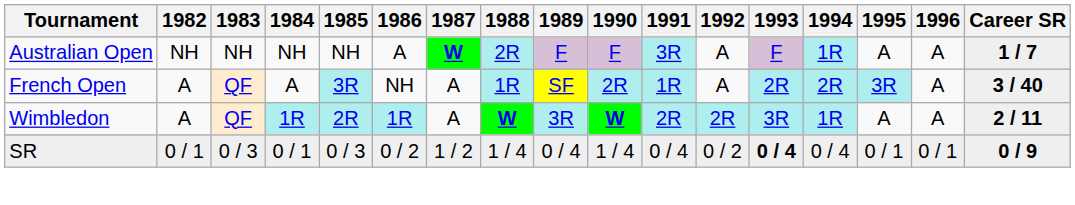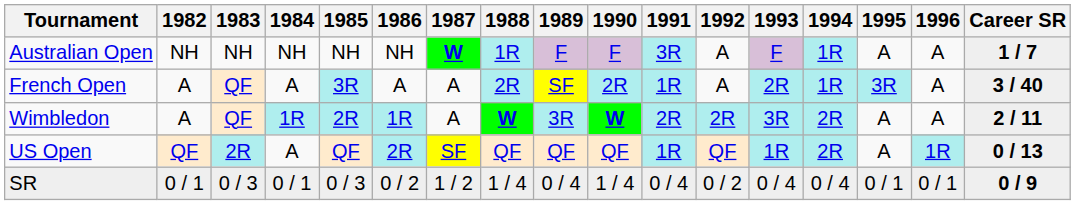 <table class="wikitable" style=font-size:97%>
 <tr bgcolor="#efefef">
 <th>Tournament</th>
 <th>1982</th>
 <th>1983</th>
 <th>1984</th>
 <th>1985</th>
 <th>1986</th>
 <th>1987</th>
 <th>1988</th>
 <th>1989</th>
 <th>1990</th>
 <th>1991</th>
 <th>1992</th>
 <th>1993</th>
 <th>1994</th>
 <th>1995</th>
 <th>1996</th>
 <th>Career SR</th>
 </tr>
 <tr>
 <td align=left><a href='#'>Australian Open</a></td>
 <td align="center">NH</td>
 <td align="center">NH</td>
 <td align="center">NH</td>
 <td align="center">NH</td>
-<td align="center">A</td>
+<td align="center">NH</td>
 <td align="center" style="background:lime;"><a href='#'><strong>W</strong></a></td>
-<td align="center" style="background:#afeeee;"><a href='#'>2R</a></td>
+<td align="center" style="background:#afeeee;"><a href='#'>1R</a></td>
 <td align="center" style="background:#D8BFD8;"><a href='#'>F</a></td>
 <td align="center" style="background:#D8BFD8;"><a href='#'>F</a></td>
 <td align="center" style="background:#afeeee;"><a href='#'>3R</a></td>
 <td align="center">A</td>
 <td align="center" style="background:#D8BFD8;"><a href='#'>F</a></td>
 <td align="center" style="background:#afeeee;"><a href='#'>1R</a></td>
 <td align="center">A</td>
 <td align="center">A</td>
 <td align="center" style="background:#EFEFEF;"><strong>1 / 7</strong></td>
 </tr>
 <tr>
 <td align=left><a href='#'>French Open</a></td>
 <td align="center">A</td>
 <td align="center" style="background:#ffebcd;"><a href='#'>QF</a></td>
 <td align="center">A</td>
 <td align="center" style="background:#afeeee;"><a href='#'>3R</a></td>
-<td align="center">NH</td>
 <td align="center">A</td>
-<td align="center" style="background:#afeeee;"><a href='#'>1R</a></td>
+<td align="center">A</td>
+<td align="center" style="background:#afeeee;"><a href='#'>2R</a></td>
 <td align="center" style="background:yellow;"><a href='#'>SF</a></td>
 <td align="center" style="background:#afeeee;"><a href='#'>2R</a></td>
 <td align="center" style="background:#afeeee;"><a href='#'>1R</a></td>
 <td align="center">A</td>
 <td align="center" style="background:#afeeee;"><a href='#'>2R</a></td>
-<td align="center" style="background:#afeeee;"><a href='#'>2R</a></td>
+<td align="center" style="background:#afeeee;"><a href='#'>1R</a></td>
 <td align="center" style="background:#afeeee;"><a href='#'>3R</a></td>
 <td align="center">A</td>
 <td align="center" style="background:#EFEFEF;"><strong>3 / 40</strong></td>
 </tr>
 <tr>
 <td align=left><a href='#'>Wimbledon</a></td>
 <td align="center">A</td>
 <td align="center" style="background:#ffebcd;"><a href='#'>QF</a></td>
 <td align="center" style="background:#afeeee;"><a href='#'>1R</a></td>
 <td align="center" style="background:#afeeee;"><a href='#'>2R</a></td>
 <td align="center" style="background:#afeeee;"><a href='#'>1R</a></td>
 <td align="center">A</td>
 <td align="center" style="background:lime;"><a href='#'><strong>W</strong></a></td>
 <td align="center" style="background:#afeeee;"><a href='#'>3R</a></td>
 <td align="center" style="background:lime;"><a href='#'><strong>W</strong></a></td>
 <td align="center" style="background:#afeeee;"><a href='#'>2R</a></td>
 <td align="center" style="background:#afeeee;"><a href='#'>2R</a></td>
 <td align="center" style="background:#afeeee;"><a href='#'>3R</a></td>
-<td align="center" style="background:#afeeee;"><a href='#'>1R</a></td>
+<td align="center" style="background:#afeeee;"><a href='#'>2R</a></td>
 <td align="center">A</td>
 <td align="center">A</td>
 <td align="center" style="background:#EFEFEF;"><strong>2 / 11</strong></td>
+</tr>
+<tr>
+<td align=left><a href='#'>US Open</a></td>
+<td align="center" style="background:#ffebcd;"><a href='#'>QF</a></td>
+<td align="center" style="background:#afeeee;"><a href='#'>2R</a></td>
+<td align="center">A</td>
+<td align="center" style="background:#ffebcd;"><a href='#'>QF</a></td>
+<td align="center" style="background:#afeeee;"><a href='#'>2R</a></td>
+<td align="center" style="background:yellow;"><a href='#'>SF</a></td>
+<td align="center" style="background:#ffebcd;"><a href='#'>QF</a></td>
+<td align="center" style="background:#ffebcd;"><a href='#'>QF</a></td>
+<td align="center" style="background:#ffebcd;"><a href='#'>QF</a></td>
+<td align="center" style="background:#afeeee;"><a href='#'>1R</a></td>
+<td align="center" style="background:#ffebcd;"><a href='#'>QF</a></td>
+<td align="center" style="background:#afeeee;"><a href='#'>1R</a></td>
+<td align="center" style="background:#afeeee;"><a href='#'>2R</a></td>
+<td align="center">A</td>
+<td align="center" style="background:#afeeee;"><a href='#'>1R</a></td>
+<td align="center" style="background:#EFEFEF;"><strong>0 / 13</strong></td>
 </tr>
 <tr>
 <td style="background:#EFEFEF;">SR</td>
 <td align="center" style="background:#EFEFEF;">0 / 1</td>
 <td align="center" style="background:#EFEFEF;">0 / 3</td>
 <td align="center" style="background:#EFEFEF;">0 / 1</td>
 <td align="center" style="background:#EFEFEF;">0 / 3</td>
 <td align="center" style="background:#EFEFEF;">0 / 2</td>
 <td align="center" style="background:#EFEFEF;">1 / 2</td>
 <td align="center" style="background:#EFEFEF;">1 / 4</td>
 <td align="center" style="background:#EFEFEF;">0 / 4</td>
 <td align="center" style="background:#EFEFEF;">1 / 4</td>
 <td align="center" style="background:#EFEFEF;">0 / 4</td>
 <td align="center" style="background:#EFEFEF;">0 / 2</td>
-<td align="center" style="background:#EFEFEF;"><strong>0 / 4</strong></td>
+<td align="center" style="background:#EFEFEF;">0 / 4</td>
 <td align="center" style="background:#EFEFEF;">0 / 4</td>
 <td align="center" style="background:#EFEFEF;">0 / 1</td>
 <td align="center" style="background:#EFEFEF;">0 / 1</td>
 <td align="center" style="background:#EFEFEF;"><strong>0 / 9</strong></td>
 </tr>
 </table>
